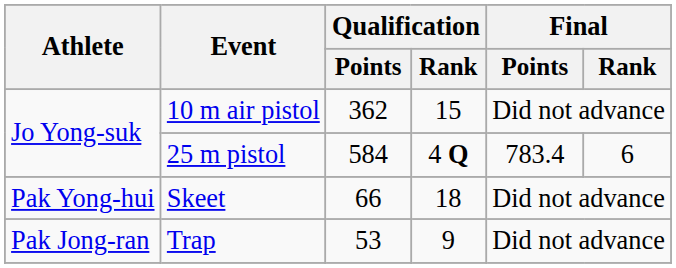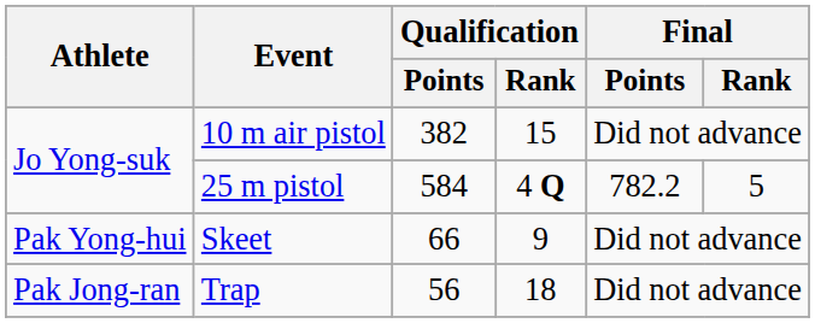 <table class="wikitable" style="font-size:90%">
 <tr>
 <th rowspan="2">Athlete</th>
 <th rowspan="2">Event</th>
 <th colspan=2>Qualification</th>
 <th colspan=2>Final</th>
 </tr>
 <tr style="font-size:95%">
 <th>Points</th>
 <th>Rank</th>
 <th>Points</th>
 <th>Rank</th>
 </tr>
 <tr align=center>
 <td align=left rowspan=2><a href='#'>Jo Yong-suk</a></td>
 <td align=left><a href='#'>10 m air pistol</a></td>
-<td>362</td>
+<td>382</td>
 <td>15</td>
 <td colspan=2>Did not advance</td>
 </tr>
 <tr align=center>
 <td align=left><a href='#'>25 m pistol</a></td>
 <td>584</td>
 <td>4 <strong>Q</strong></td>
-<td>783.4</td>
-<td>6</td>
+<td>782.2</td>
+<td>5</td>
 </tr>
 <tr align=center>
 <td align=left><a href='#'>Pak Yong-hui</a></td>
 <td align=left><a href='#'>Skeet</a></td>
 <td>66</td>
-<td>18</td>
+<td>9</td>
 <td colspan=2>Did not advance</td>
 </tr>
 <tr align=center>
 <td align=left><a href='#'>Pak Jong-ran</a></td>
 <td align=left><a href='#'>Trap</a></td>
-<td>53</td>
-<td>9</td>
+<td>56</td>
+<td>18</td>
 <td colspan=2>Did not advance</td>
 </tr>
 </table>
